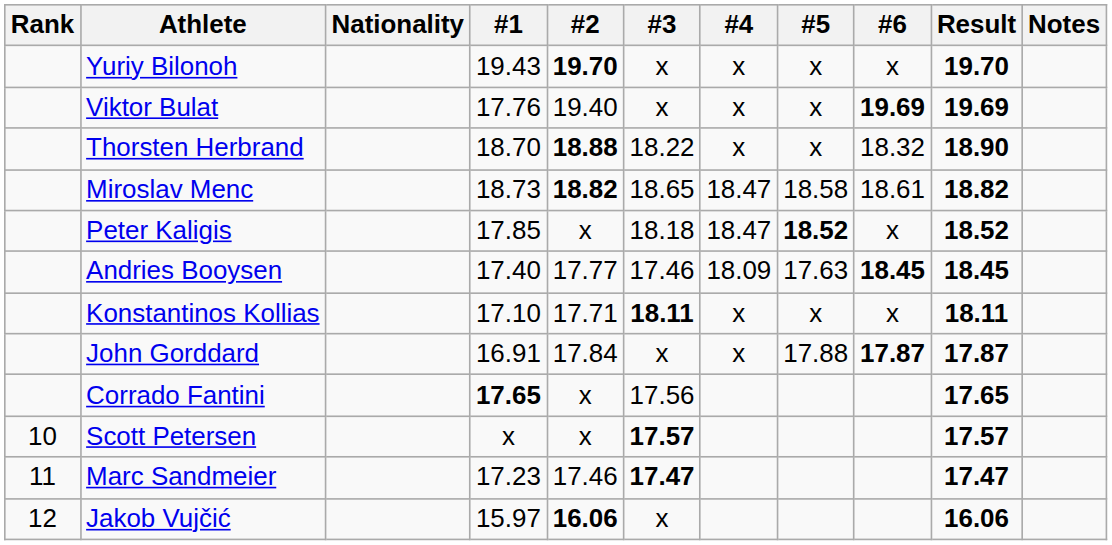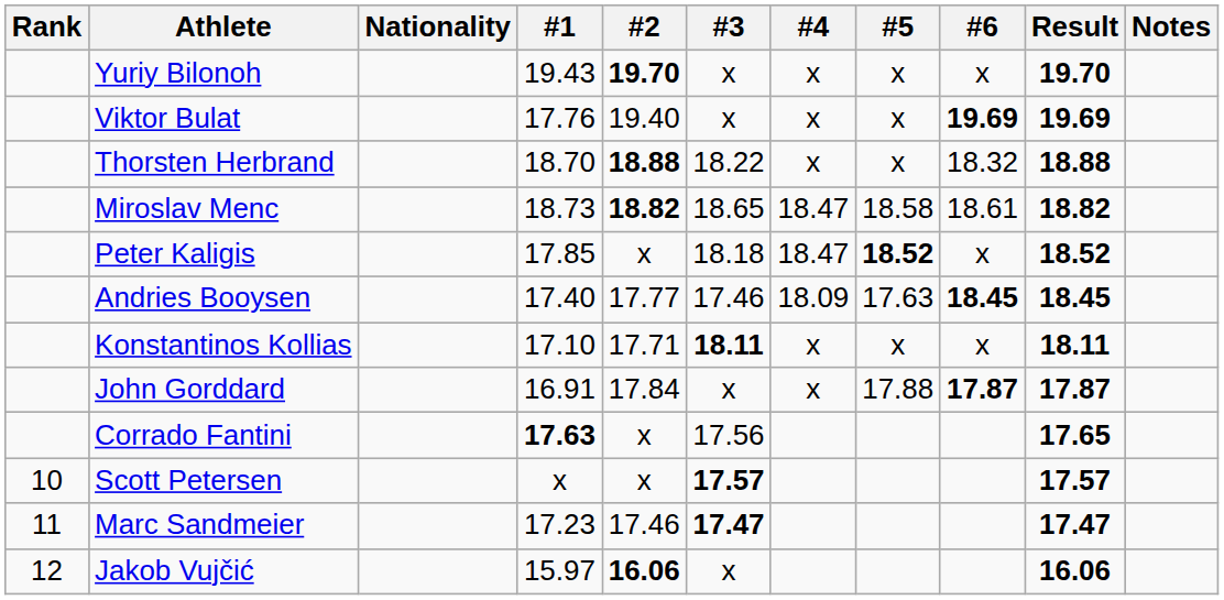 <table class="wikitable sortable" style="text-align:center">
 <tr>
 <th>Rank</th>
 <th>Athlete</th>
 <th>Nationality</th>
 <th>#1</th>
 <th>#2</th>
 <th>#3</th>
 <th>#4</th>
 <th>#5</th>
 <th>#6</th>
 <th>Result</th>
 <th>Notes</th>
 </tr>
 <tr>
 <td></td>
 <td align=left><a href='#'>Yuriy Bilonoh</a></td>
 <td align=left></td>
 <td>19.43</td>
 <td><strong>19.70</strong></td>
 <td>x</td>
 <td>x</td>
 <td>x</td>
 <td>x</td>
 <td><strong>19.70</strong></td>
 <td></td>
 </tr>
 <tr>
 <td></td>
 <td align=left><a href='#'>Viktor Bulat</a></td>
 <td align=left></td>
 <td>17.76</td>
 <td>19.40</td>
 <td>x</td>
 <td>x</td>
 <td>x</td>
 <td><strong>19.69</strong></td>
 <td><strong>19.69</strong></td>
 <td></td>
 </tr>
 <tr>
 <td></td>
 <td align=left><a href='#'>Thorsten Herbrand</a></td>
 <td align=left></td>
 <td>18.70</td>
 <td><strong>18.88</strong></td>
 <td>18.22</td>
 <td>x</td>
 <td>x</td>
 <td>18.32</td>
-<td><strong>18.90</strong></td>
+<td><strong>18.88</strong></td>
 <td></td>
 </tr>
 <tr>
 <td></td>
 <td align=left><a href='#'>Miroslav Menc</a></td>
 <td align=left></td>
 <td>18.73</td>
 <td><strong>18.82</strong></td>
 <td>18.65</td>
 <td>18.47</td>
 <td>18.58</td>
 <td>18.61</td>
 <td><strong>18.82</strong></td>
 <td></td>
 </tr>
 <tr>
 <td></td>
 <td align=left><a href='#'>Peter Kaligis</a></td>
 <td align=left></td>
 <td>17.85</td>
 <td>x</td>
 <td>18.18</td>
 <td>18.47</td>
 <td><strong>18.52</strong></td>
 <td>x</td>
 <td><strong>18.52</strong></td>
 <td></td>
 </tr>
 <tr>
 <td></td>
 <td align=left><a href='#'>Andries Booysen</a></td>
 <td align=left></td>
 <td>17.40</td>
 <td>17.77</td>
 <td>17.46</td>
 <td>18.09</td>
 <td>17.63</td>
 <td><strong>18.45</strong></td>
 <td><strong>18.45</strong></td>
 <td></td>
 </tr>
 <tr>
 <td></td>
 <td align=left><a href='#'>Konstantinos Kollias</a></td>
 <td align=left></td>
 <td>17.10</td>
 <td>17.71</td>
 <td><strong>18.11</strong></td>
 <td>x</td>
 <td>x</td>
 <td>x</td>
 <td><strong>18.11</strong></td>
 <td></td>
 </tr>
 <tr>
 <td></td>
 <td align=left><a href='#'>John Gorddard</a></td>
 <td align=left></td>
 <td>16.91</td>
 <td>17.84</td>
 <td>x</td>
 <td>x</td>
 <td>17.88</td>
 <td><strong>17.87</strong></td>
 <td><strong>17.87</strong></td>
 <td></td>
 </tr>
 <tr>
 <td></td>
 <td align=left><a href='#'>Corrado Fantini</a></td>
 <td align=left></td>
-<td><strong>17.65</strong></td>
+<td><strong>17.63</strong></td>
 <td>x</td>
 <td>17.56</td>
 <td></td>
 <td></td>
 <td></td>
 <td><strong>17.65</strong></td>
 <td></td>
 </tr>
 <tr>
 <td>10</td>
 <td align=left><a href='#'>Scott Petersen</a></td>
 <td align=left></td>
 <td>x</td>
 <td>x</td>
 <td><strong>17.57</strong></td>
 <td></td>
 <td></td>
 <td></td>
 <td><strong>17.57</strong></td>
 <td></td>
 </tr>
 <tr>
 <td>11</td>
 <td align=left><a href='#'>Marc Sandmeier</a></td>
 <td align=left></td>
 <td>17.23</td>
 <td>17.46</td>
 <td><strong>17.47</strong></td>
 <td></td>
 <td></td>
 <td></td>
 <td><strong>17.47</strong></td>
 <td></td>
 </tr>
 <tr>
 <td>12</td>
 <td align=left><a href='#'>Jakob Vujčić</a></td>
 <td align=left></td>
 <td>15.97</td>
 <td><strong>16.06</strong></td>
 <td>x</td>
 <td></td>
 <td></td>
 <td></td>
 <td><strong>16.06</strong></td>
 <td></td>
 </tr>
 </table>
